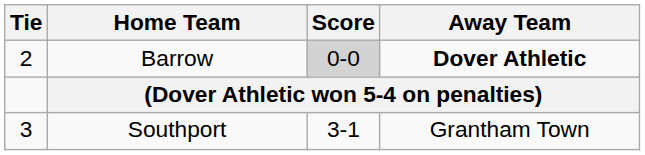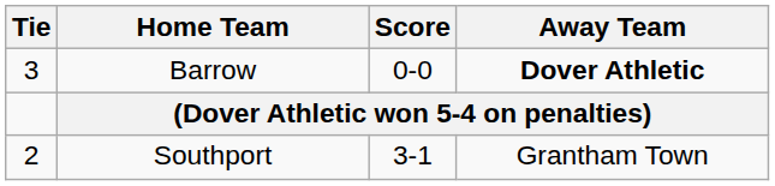 <table class="wikitable" style="text-align:center;">
 <tr>
 <th width=20>Tie</th>
 <th width=175>Home Team</th>
 <th width=20>Score</th>
 <th width=175>Away Team</th>
 </tr>
 <tr>
-<td>2</td>
+<td>3</td>
 <td>Barrow</td>
-<td style="background: lightgrey;">0-0</td>
+<td>0-0</td>
 <td><strong>Dover Athletic</strong></td>
 </tr>
 <tr>
 <td></td>
 <th colspan="5">(Dover Athletic won 5-4 on penalties)</th>
 </tr>
 <tr>
-<td>3</td>
+<td>2</td>
 <td>Southport</td>
 <td>3-1</td>
 <td>Grantham Town</td>
 </tr>
 </table>
